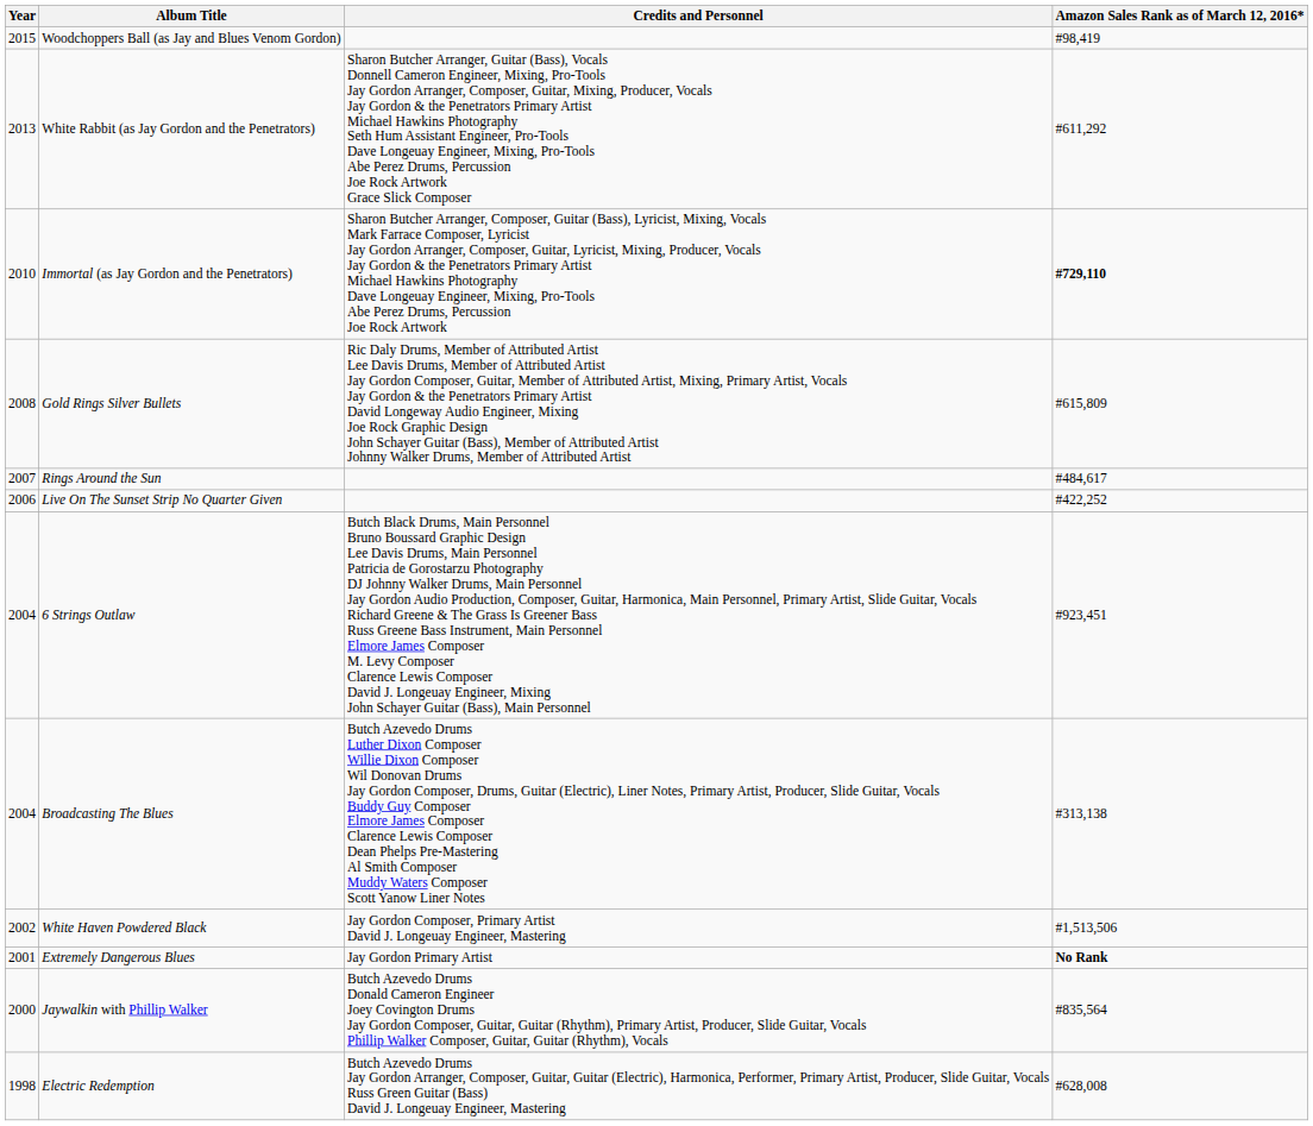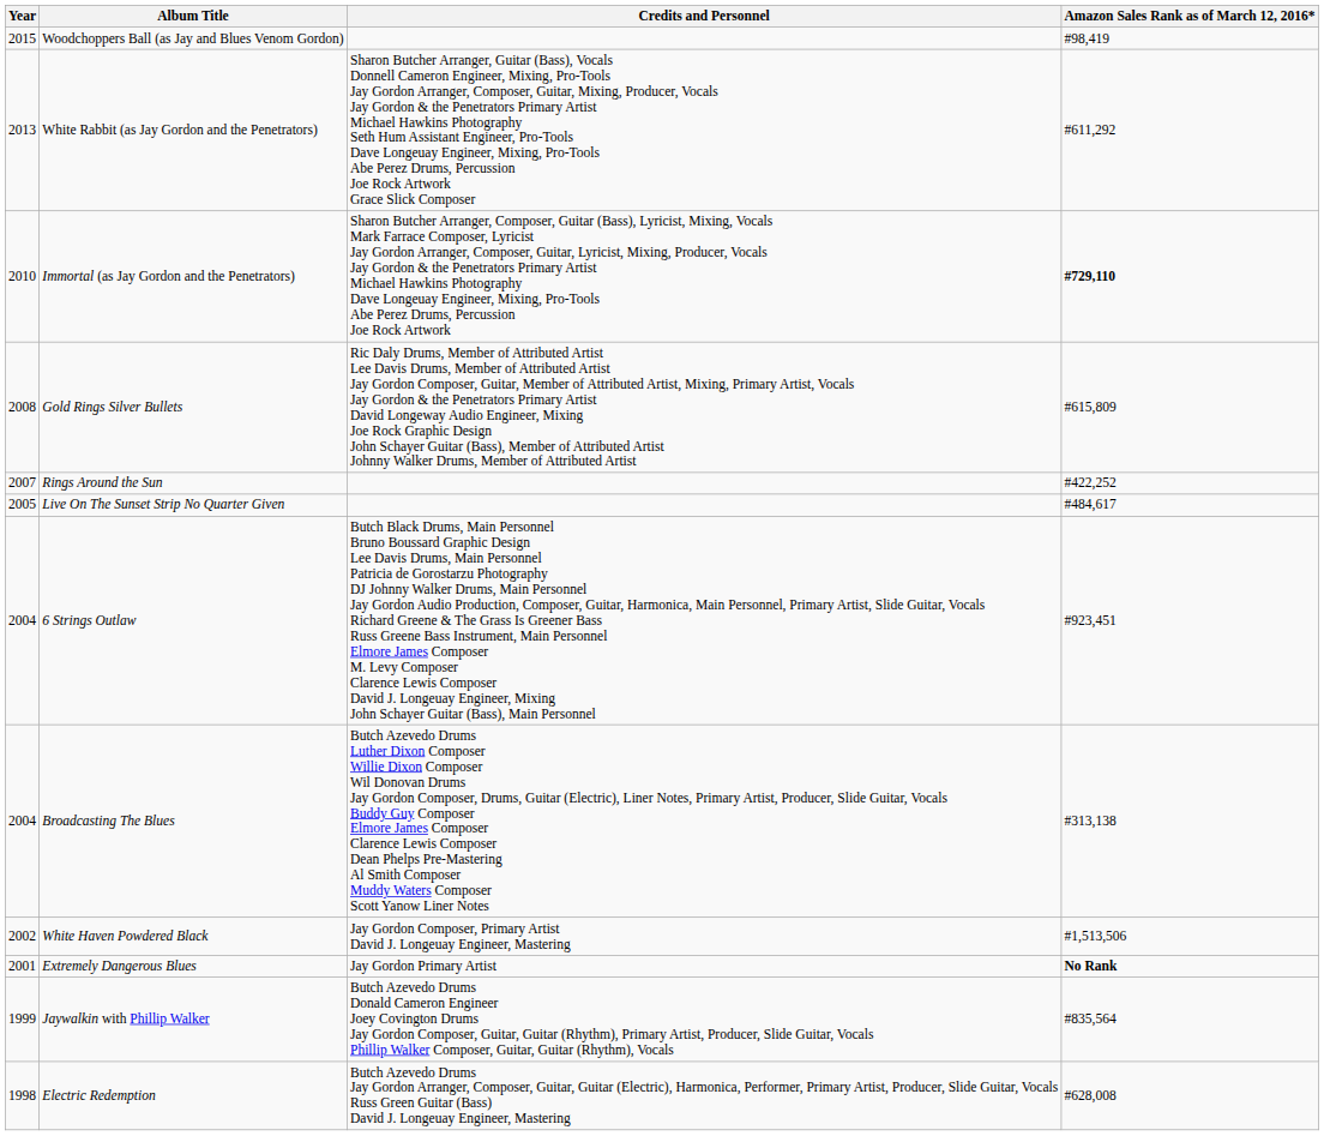 <table class="wikitable">
 <tr>
 <th>Year</th>
 <th>Album Title</th>
 <th>Credits and Personnel</th>
 <th>Amazon Sales Rank as of March 12, 2016*</th>
 </tr>
 <tr>
 <td>2015</td>
 <td>Woodchoppers Ball (as Jay and Blues Venom Gordon)</td>
 <td></td>
 <td>#98,419</td>
 </tr>
 <tr>
 <td>2013</td>
 <td>White Rabbit (as Jay Gordon and the Penetrators)</td>
 <td>Sharon Butcher	Arranger, Guitar (Bass), Vocals<br>Donnell Cameron	Engineer, Mixing, Pro-Tools<br>Jay Gordon	Arranger, Composer, Guitar, Mixing, Producer, Vocals<br>Jay Gordon & the Penetrators	Primary Artist<br>Michael Hawkins	Photography<br>Seth Hum	Assistant Engineer, Pro-Tools<br>Dave Longeuay	Engineer, Mixing, Pro-Tools<br>Abe Perez	Drums, Percussion<br>Joe Rock	Artwork<br>Grace Slick	Composer<br></td>
 <td>#611,292</td>
 </tr>
 <tr>
 <td>2010</td>
 <td><em>Immortal</em> (as Jay Gordon and the Penetrators)</td>
 <td>Sharon Butcher	Arranger, Composer, Guitar (Bass), Lyricist, Mixing, Vocals<br>Mark Farrace	Composer, Lyricist<br>Jay Gordon	Arranger, Composer, Guitar, Lyricist, Mixing, Producer, Vocals<br>Jay Gordon & the Penetrators	Primary Artist<br>Michael Hawkins	Photography<br>Dave Longeuay	Engineer, Mixing, Pro-Tools<br>Abe Perez	Drums, Percussion<br>Joe Rock	Artwork<br></td>
 <td><strong>#729,110</strong></td>
 </tr>
 <tr>
 <td>2008</td>
 <td><em>Gold Rings Silver Bullets</em></td>
 <td>Ric Daly	Drums, Member of Attributed Artist<br>Lee Davis	Drums, Member of Attributed Artist<br>Jay Gordon	Composer, Guitar, Member of Attributed Artist, Mixing, Primary Artist, Vocals<br>Jay Gordon & the Penetrators	Primary Artist<br>David Longeway	Audio Engineer, Mixing<br>Joe Rock	Graphic Design<br>John Schayer	Guitar (Bass), Member of Attributed Artist<br>Johnny Walker	Drums, Member of Attributed Artist<br></td>
 <td>#615,809</td>
 </tr>
 <tr>
 <td>2007</td>
 <td><em>Rings Around the Sun</em></td>
 <td></td>
-<td>#484,617</td>
+<td>#422,252</td>
 </tr>
 <tr>
-<td>2006</td>
+<td>2005</td>
 <td><em>Live On The Sunset Strip No Quarter Given</em></td>
 <td></td>
-<td>#422,252</td>
+<td>#484,617</td>
 </tr>
 <tr>
 <td>2004</td>
 <td><em>6 Strings Outlaw</em></td>
 <td>Butch Black	Drums, Main Personnel<br>Bruno Boussard	Graphic Design<br>Lee Davis	Drums, Main Personnel<br>Patricia de Gorostarzu	Photography<br>DJ Johnny Walker	Drums, Main Personnel<br>Jay Gordon	Audio Production, Composer, Guitar, Harmonica, Main Personnel, Primary Artist, Slide Guitar, Vocals<br>Richard Greene & The Grass Is Greener	Bass<br>Russ Greene	Bass Instrument, Main Personnel<br><a href='#'>Elmore James</a>	Composer<br>M. Levy	Composer<br>Clarence Lewis	Composer<br>David J. Longeuay	Engineer, Mixing<br>John Schayer	Guitar (Bass), Main Personnel<br></td>
 <td>#923,451</td>
 </tr>
 <tr>
 <td>2004</td>
 <td><em>Broadcasting The Blues</em></td>
 <td>Butch Azevedo	Drums<br><a href='#'>Luther Dixon</a>	Composer<br><a href='#'>Willie Dixon</a>	Composer<br>Wil Donovan	Drums<br>Jay Gordon	Composer, Drums, Guitar (Electric), Liner Notes, Primary Artist, Producer, Slide Guitar, Vocals<br><a href='#'>Buddy Guy</a>	Composer<br><a href='#'>Elmore James</a>	Composer<br>Clarence Lewis	Composer<br>Dean Phelps	Pre-Mastering<br>Al Smith	Composer<br><a href='#'>Muddy Waters</a>	Composer<br>Scott Yanow	Liner Notes<br></td>
 <td>#313,138</td>
 </tr>
 <tr>
 <td>2002</td>
 <td><em>White Haven Powdered Black</em></td>
 <td>Jay Gordon	Composer, Primary Artist<br>David J. Longeuay	Engineer, Mastering<br></td>
 <td>#1,513,506</td>
 </tr>
 <tr>
 <td>2001</td>
 <td><em>Extremely Dangerous Blues</em></td>
 <td>Jay Gordon	Primary Artist<br></td>
 <td><strong>No Rank</strong></td>
 </tr>
 <tr>
-<td>2000</td>
+<td>1999</td>
 <td><em>Jaywalkin</em> with <a href='#'>Phillip Walker</a></td>
 <td>Butch Azevedo	Drums<br>Donald Cameron	Engineer<br>Joey Covington	Drums<br>Jay Gordon	Composer, Guitar, Guitar (Rhythm), Primary Artist, Producer, Slide Guitar, Vocals<br><a href='#'>Phillip Walker</a>	Composer, Guitar, Guitar (Rhythm), Vocals<br></td>
 <td>#835,564</td>
 </tr>
 <tr>
 <td>1998</td>
 <td><em>Electric Redemption</em></td>
 <td>Butch Azevedo	Drums<br>Jay Gordon	Arranger, Composer, Guitar, Guitar (Electric), Harmonica, Performer, Primary Artist, Producer, Slide Guitar, Vocals<br>Russ Green	Guitar (Bass)<br>David J. Longeuay	Engineer, Mastering<br></td>
 <td>#628,008</td>
 </tr>
 </table>
